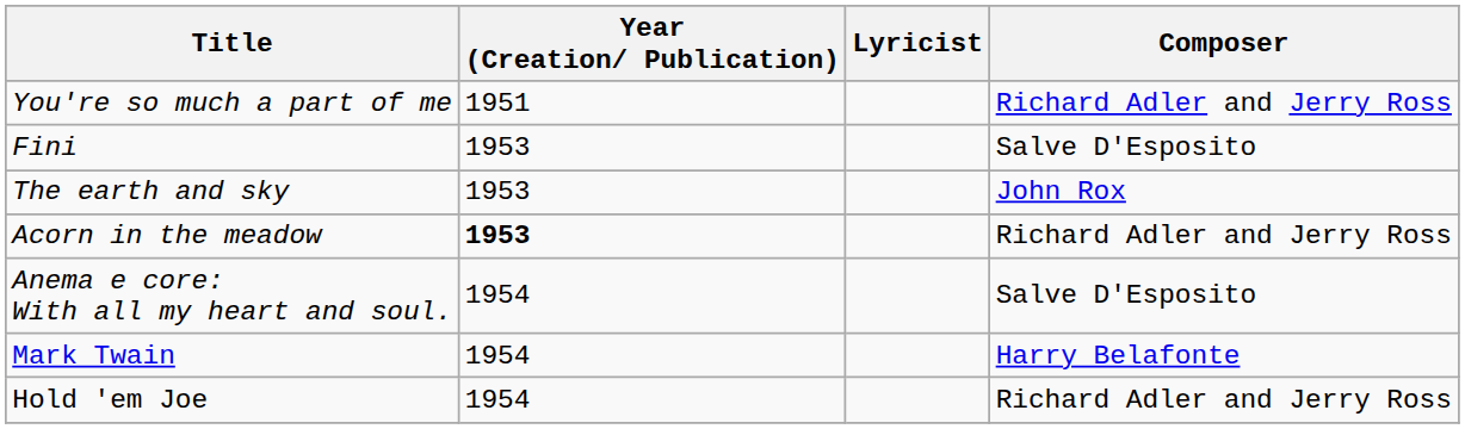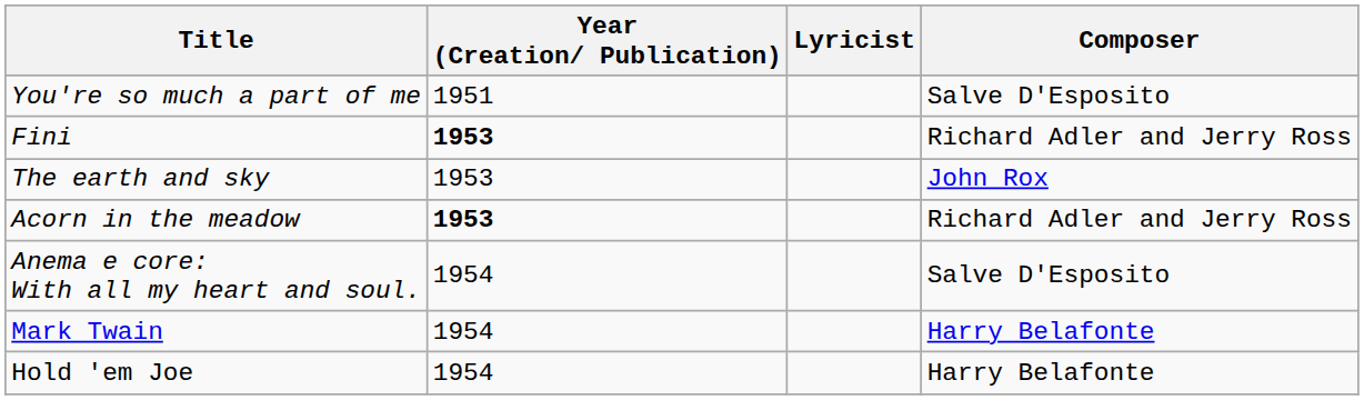 <table class="wikitable">
 <tr>
 <th>Title</th>
 <th>Year<br>(Creation/ Publication)</th>
 <th>Lyricist</th>
 <th>Composer</th>
 </tr>
 <tr>
 <td><em>You're so much a part of me</em></td>
 <td>1951</td>
 <td></td>
-<td><a href='#'>Richard Adler</a> and <a href='#'>Jerry Ross</a></td>
+<td>Salve D'Esposito</td>
 </tr>
 <tr>
 <td><em>Fini</em></td>
-<td>1953</td>
+<td><strong>1953</strong></td>
 <td></td>
-<td>Salve D'Esposito</td>
+<td>Richard Adler and Jerry Ross</td>
 </tr>
 <tr>
 <td><em>The earth and sky</em></td>
 <td>1953</td>
 <td></td>
 <td><a href='#'>John Rox</a></td>
 </tr>
 <tr>
 <td><em>Acorn in the meadow</em></td>
 <td><strong>1953</strong></td>
 <td></td>
 <td>Richard Adler and Jerry Ross</td>
 </tr>
 <tr>
 <td><em>Anema e core:</em><br><em>With all my heart and soul.</em></td>
 <td>1954</td>
 <td><br></td>
 <td>Salve D'Esposito</td>
 </tr>
 <tr>
 <td><a href='#'>Mark Twain</a></td>
 <td>1954</td>
 <td></td>
 <td><a href='#'>Harry Belafonte</a></td>
 </tr>
 <tr>
 <td>Hold 'em Joe</td>
 <td>1954</td>
 <td></td>
-<td>Richard Adler and Jerry Ross</td>
+<td>Harry Belafonte</td>
 </tr>
 </table>
